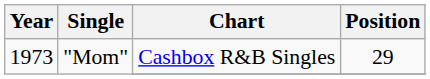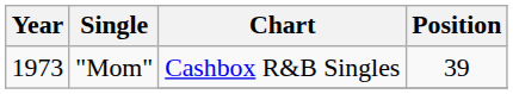 <table class="wikitable">
 <tr>
 <th>Year</th>
 <th>Single</th>
 <th>Chart</th>
 <th>Position</th>
 </tr>
 <tr>
 <td rowspan="4">1973</td>
 <td rowspan="2">"Mom"</td>
 <td><a href='#'>Cashbox</a> R&B Singles</td>
-<td align="center">29</td>
+<td align="center">39</td>
 </tr>
 <tr>
 </tr>
 </table>
